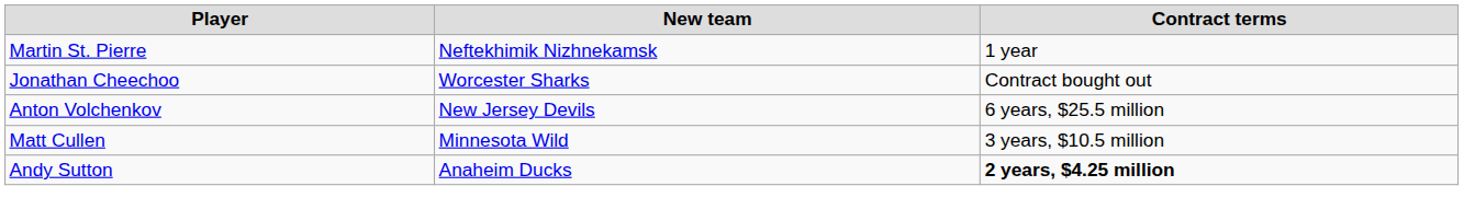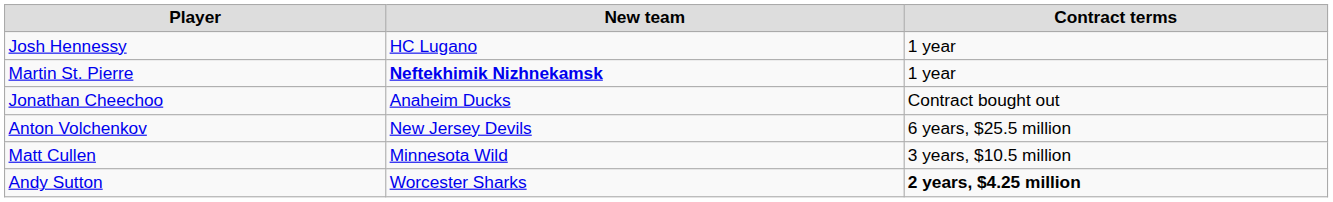 <table class="wikitable" style="width:97%;">
 <tr style="text-align:center; background:#ddd;">
 <td><strong>Player</strong></td>
 <td><strong>New team</strong></td>
 <td><strong>Contract terms</strong></td>
 </tr>
 <tr>
+<td><a href='#'>Josh Hennessy</a></td>
+<td><a href='#'>HC Lugano</a></td>
+<td>1 year</td>
+</tr>
+<tr>
 <td><a href='#'>Martin St. Pierre</a></td>
-<td><a href='#'>Neftekhimik Nizhnekamsk</a></td>
+<td><strong><a href='#'>Neftekhimik Nizhnekamsk</a></strong></td>
 <td>1 year</td>
 </tr>
 <tr>
 <td><a href='#'>Jonathan Cheechoo</a></td>
-<td><a href='#'>Worcester Sharks</a></td>
+<td><a href='#'>Anaheim Ducks</a></td>
 <td>Contract bought out</td>
 </tr>
 <tr>
 <td><a href='#'>Anton Volchenkov</a></td>
 <td><a href='#'>New Jersey Devils</a></td>
 <td>6 years, $25.5 million</td>
 </tr>
 <tr>
 <td><a href='#'>Matt Cullen</a></td>
 <td><a href='#'>Minnesota Wild</a></td>
 <td>3 years, $10.5 million</td>
 </tr>
 <tr>
 <td><a href='#'>Andy Sutton</a></td>
-<td><a href='#'>Anaheim Ducks</a></td>
+<td><a href='#'>Worcester Sharks</a></td>
 <td><strong>2 years, $4.25 million</strong></td>
 </tr>
 </table>
